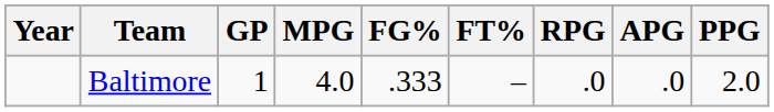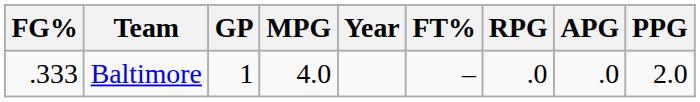 <table class="wikitable sortable" style="font-size:95%; text-align:right;">
 <tr>
-<th>Year</th>
+<th>FG%</th>
 <th>Team</th>
 <th>GP</th>
 <th>MPG</th>
-<th>FG%</th>
+<th>Year</th>
 <th>FT%</th>
 <th>RPG</th>
 <th>APG</th>
 <th>PPG</th>
 </tr>
 <tr>
-<td style="text-align:left;"></td>
+<td>.333</td>
 <td style="text-align:left;"><a href='#'>Baltimore</a></td>
 <td>1</td>
 <td>4.0</td>
-<td>.333</td>
+<td style="text-align:left;"></td>
 <td>–</td>
 <td>.0</td>
 <td>.0</td>
 <td>2.0</td>
 </tr>
 </table>
